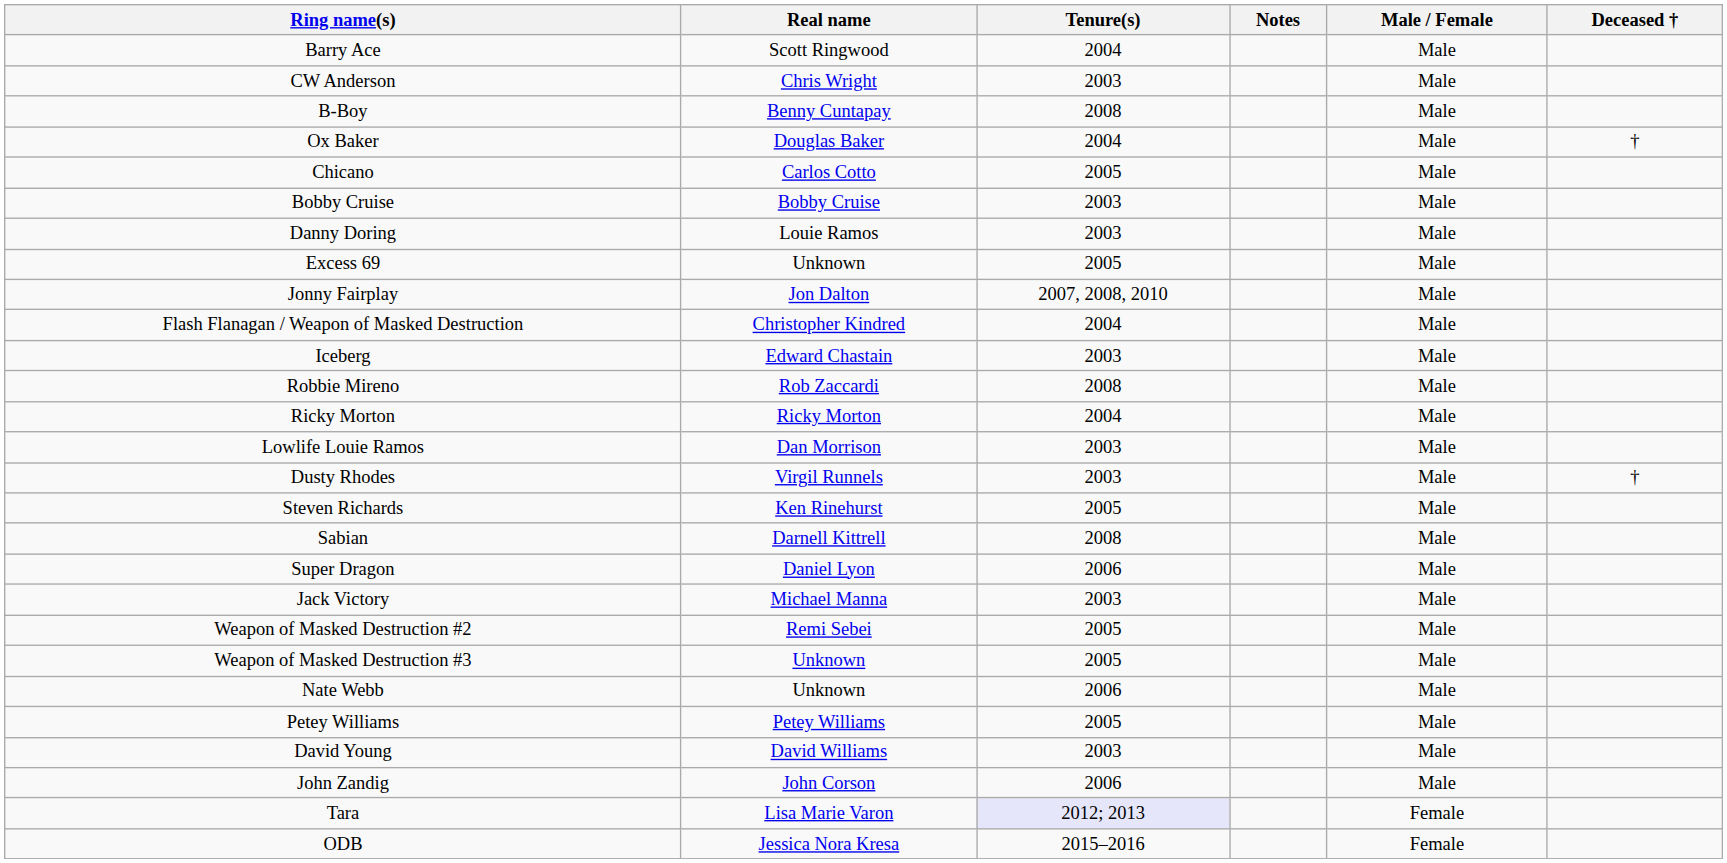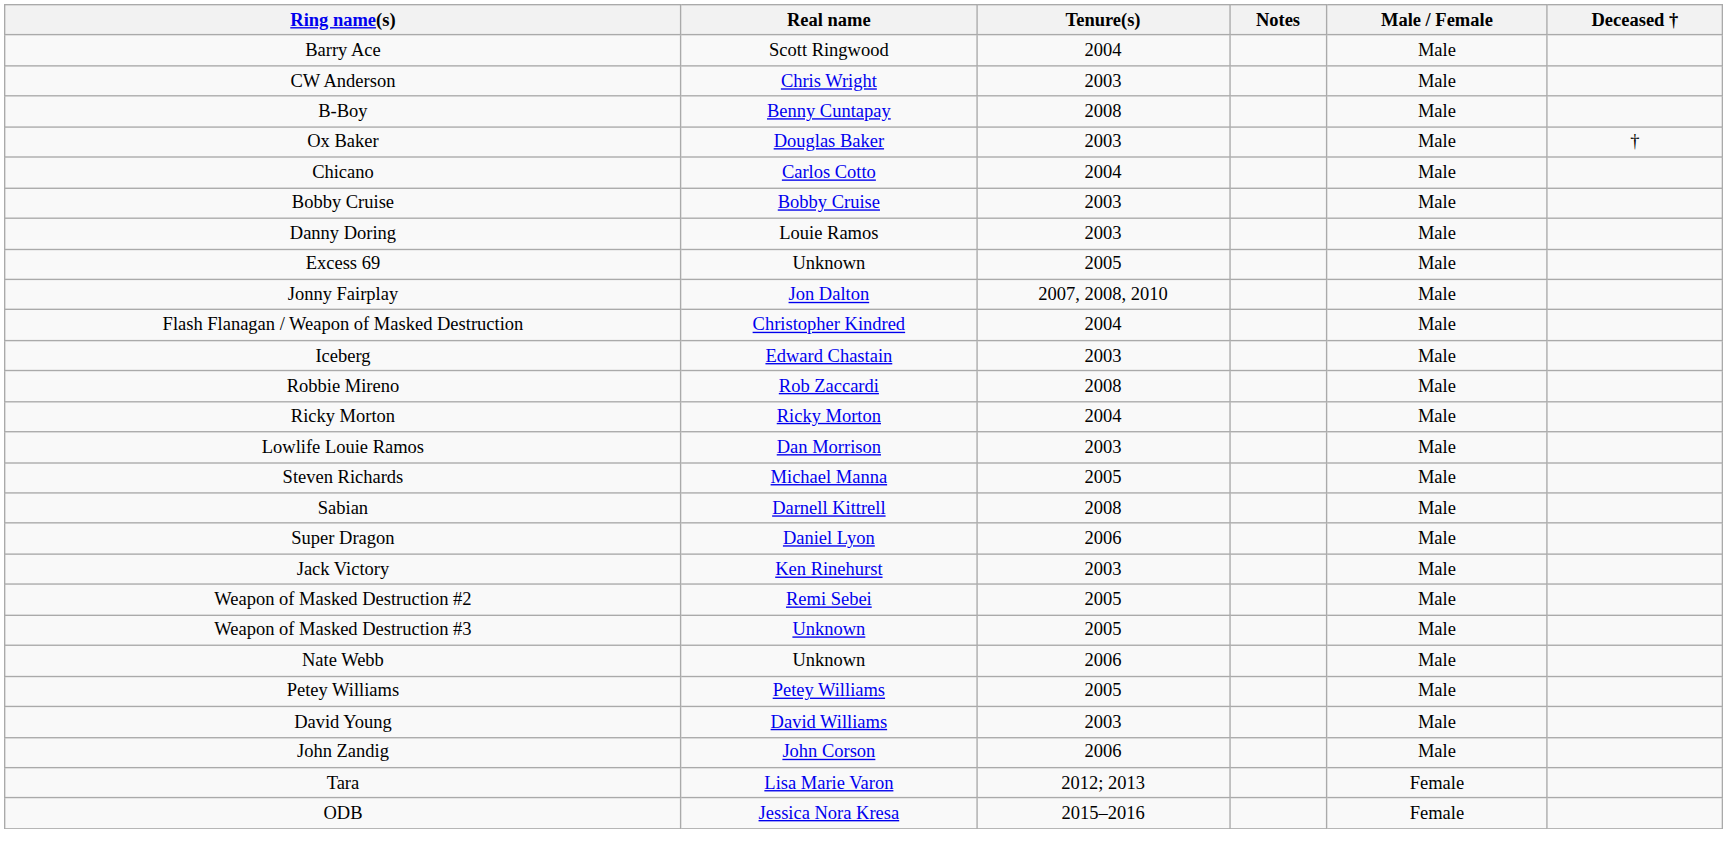 <table class="sortable wikitable" style="font-size:85%; text-align:center; width:100%;">
 <tr>
 <th><a href='#'>Ring name</a>(s)</th>
 <th>Real name</th>
 <th>Tenure(s)</th>
 <th>Notes</th>
 <th>Male / Female</th>
 <th>Deceased †</th>
 </tr>
 <tr>
 <td>Barry Ace</td>
 <td>Scott Ringwood</td>
 <td>2004</td>
 <td></td>
 <td>Male</td>
 <td></td>
 </tr>
 <tr>
 <td>CW Anderson</td>
 <td><a href='#'>Chris Wright</a></td>
 <td>2003</td>
 <td></td>
 <td>Male</td>
 <td></td>
 </tr>
 <tr>
 <td>B-Boy</td>
 <td><a href='#'>Benny Cuntapay</a></td>
 <td>2008</td>
 <td></td>
 <td>Male</td>
 <td></td>
 </tr>
 <tr>
 <td>Ox Baker</td>
 <td><a href='#'>Douglas Baker</a></td>
-<td>2004</td>
+<td>2003</td>
 <td></td>
 <td>Male</td>
 <td>†</td>
 </tr>
 <tr>
 <td>Chicano</td>
 <td><a href='#'>Carlos Cotto</a></td>
-<td>2005</td>
+<td>2004</td>
 <td></td>
 <td>Male</td>
 <td></td>
 </tr>
 <tr>
 <td>Bobby Cruise</td>
 <td><a href='#'>Bobby Cruise</a></td>
 <td>2003</td>
 <td></td>
 <td>Male</td>
 <td></td>
 </tr>
 <tr>
 <td>Danny Doring</td>
 <td>Louie Ramos</td>
 <td>2003</td>
 <td></td>
 <td>Male</td>
 <td></td>
 </tr>
 <tr>
 <td>Excess 69</td>
 <td>Unknown</td>
 <td>2005</td>
 <td></td>
 <td>Male</td>
 <td></td>
 </tr>
 <tr>
 <td>Jonny Fairplay</td>
 <td><a href='#'>Jon Dalton</a></td>
 <td>2007, 2008, 2010</td>
 <td></td>
 <td>Male</td>
 <td></td>
 </tr>
 <tr>
 <td>Flash Flanagan / Weapon of Masked Destruction</td>
 <td><a href='#'>Christopher Kindred</a></td>
 <td>2004</td>
 <td></td>
 <td>Male</td>
 <td></td>
 </tr>
 <tr>
 <td>Iceberg</td>
 <td><a href='#'>Edward Chastain</a></td>
 <td>2003</td>
 <td></td>
 <td>Male</td>
 <td></td>
 </tr>
 <tr>
 <td>Robbie Mireno</td>
 <td><a href='#'>Rob Zaccardi</a></td>
 <td>2008</td>
 <td></td>
 <td>Male</td>
 <td></td>
 </tr>
 <tr>
 <td>Ricky Morton</td>
 <td><a href='#'>Ricky Morton</a></td>
 <td>2004</td>
 <td></td>
 <td>Male</td>
 <td></td>
 </tr>
 <tr>
 <td>Lowlife Louie Ramos</td>
 <td><a href='#'>Dan Morrison</a></td>
 <td>2003</td>
 <td></td>
 <td>Male</td>
 <td></td>
 </tr>
 <tr>
-<td>Dusty Rhodes</td>
-<td><a href='#'>Virgil Runnels</a></td>
-<td>2003</td>
-<td></td>
-<td>Male</td>
-<td>†</td>
-</tr>
-<tr>
 <td>Steven Richards</td>
-<td><a href='#'>Ken Rinehurst</a></td>
+<td><a href='#'>Michael Manna</a></td>
 <td>2005</td>
 <td></td>
 <td>Male</td>
 <td></td>
 </tr>
 <tr>
 <td>Sabian</td>
 <td><a href='#'>Darnell Kittrell</a></td>
 <td>2008</td>
 <td></td>
 <td>Male</td>
 <td></td>
 </tr>
 <tr>
 <td>Super Dragon</td>
 <td><a href='#'>Daniel Lyon</a></td>
 <td>2006</td>
 <td></td>
 <td>Male</td>
 <td></td>
 </tr>
 <tr>
 <td>Jack Victory</td>
-<td><a href='#'>Michael Manna</a></td>
+<td><a href='#'>Ken Rinehurst</a></td>
 <td>2003</td>
 <td></td>
 <td>Male</td>
 <td></td>
 </tr>
 <tr>
 <td>Weapon of Masked Destruction #2</td>
 <td><a href='#'>Remi Sebei</a></td>
 <td>2005</td>
 <td></td>
 <td>Male</td>
 <td></td>
 </tr>
 <tr>
 <td>Weapon of Masked Destruction #3</td>
 <td><a href='#'>Unknown</a></td>
 <td>2005</td>
 <td></td>
 <td>Male</td>
 <td></td>
 </tr>
 <tr>
 <td>Nate Webb</td>
 <td>Unknown</td>
 <td>2006</td>
 <td></td>
 <td>Male</td>
 <td></td>
 </tr>
 <tr>
 <td>Petey Williams</td>
 <td><a href='#'>Petey Williams</a></td>
 <td>2005</td>
 <td></td>
 <td>Male</td>
 <td></td>
 </tr>
 <tr>
 <td>David Young</td>
 <td><a href='#'>David Williams</a></td>
 <td>2003</td>
 <td></td>
 <td>Male</td>
 <td></td>
 </tr>
 <tr>
 <td>John Zandig</td>
 <td><a href='#'>John Corson</a></td>
 <td>2006</td>
 <td></td>
 <td>Male</td>
 <td></td>
 </tr>
 <tr>
 <td>Tara</td>
 <td><a href='#'>Lisa Marie Varon</a></td>
-<td style="background: lavender;">2012; 2013</td>
+<td>2012; 2013</td>
 <td></td>
 <td>Female</td>
 <td></td>
 </tr>
 <tr>
 <td>ODB</td>
 <td><a href='#'>Jessica Nora Kresa</a></td>
 <td>2015–2016</td>
 <td></td>
 <td>Female</td>
 <td></td>
 </tr>
 </table>
